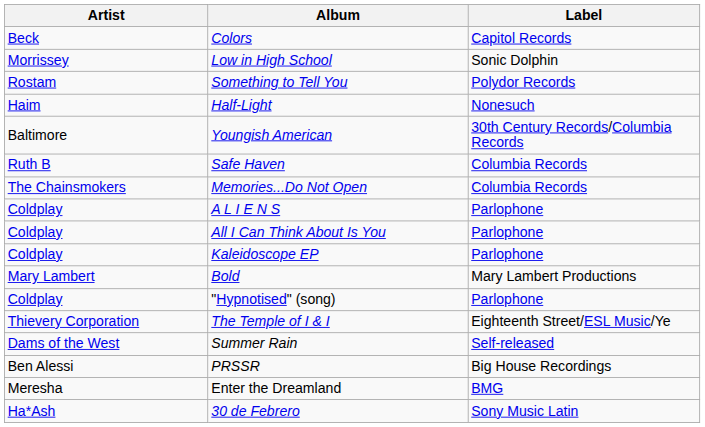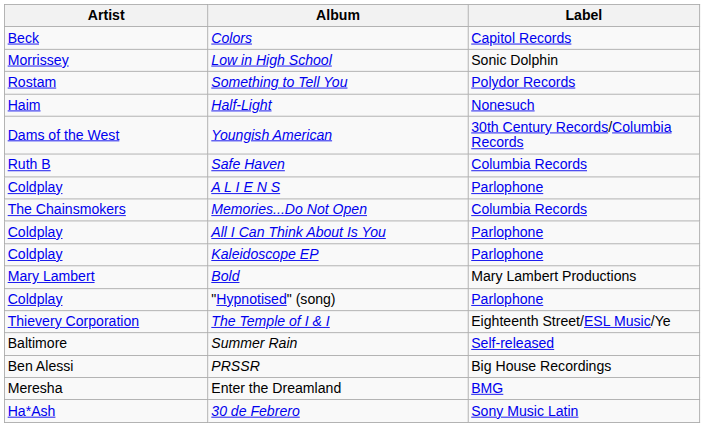 <table class="wikitable">
 <tr>
 <th scope="col" style="width:14em;">Artist</th>
 <th scope="col" style="width:18em;">Album</th>
 <th scope="col" style="width:16em;">Label</th>
 </tr>
 <tr>
 <td><a href='#'>Beck</a></td>
 <td><em><a href='#'>Colors</a></em></td>
 <td><a href='#'>Capitol Records</a></td>
 </tr>
 <tr>
 <td><a href='#'>Morrissey</a></td>
 <td><em><a href='#'>Low in High School</a></em></td>
 <td>Sonic Dolphin</td>
 </tr>
 <tr>
 <td><a href='#'>Rostam</a></td>
 <td><em><a href='#'>Something to Tell You</a></em></td>
 <td><a href='#'>Polydor Records</a></td>
 </tr>
 <tr>
 <td><a href='#'>Haim</a></td>
 <td><em><a href='#'>Half-Light</a></em></td>
 <td><a href='#'>Nonesuch</a></td>
 </tr>
 <tr>
-<td>Baltimore</td>
+<td><a href='#'>Dams of the West</a></td>
 <td><em><a href='#'>Youngish American</a></em></td>
 <td><a href='#'>30th Century Records</a>/<a href='#'>Columbia Records</a></td>
 </tr>
 <tr>
 <td><a href='#'>Ruth B</a></td>
 <td><em><a href='#'>Safe Haven</a></em></td>
 <td><a href='#'>Columbia Records</a></td>
 </tr>
 <tr>
+<td><a href='#'>Coldplay</a></td>
+<td><em><a href='#'>A L I E N S</a></em></td>
+<td><a href='#'>Parlophone</a></td>
+</tr>
+<tr>
 <td><a href='#'>The Chainsmokers</a></td>
 <td><em><a href='#'>Memories...Do Not Open</a></em></td>
 <td><a href='#'>Columbia Records</a></td>
-</tr>
-<tr>
-<td><a href='#'>Coldplay</a></td>
-<td><em><a href='#'>A L I E N S</a></em></td>
-<td><a href='#'>Parlophone</a></td>
 </tr>
 <tr>
 <td><a href='#'>Coldplay</a></td>
 <td><em><a href='#'>All I Can Think About Is You</a></em></td>
 <td><a href='#'>Parlophone</a></td>
 </tr>
 <tr>
 <td><a href='#'>Coldplay</a></td>
 <td><em><a href='#'>Kaleidoscope EP</a></em></td>
 <td><a href='#'>Parlophone</a></td>
 </tr>
 <tr>
 <td><a href='#'>Mary Lambert</a></td>
 <td><em><a href='#'>Bold</a></em></td>
 <td>Mary Lambert Productions</td>
 </tr>
 <tr>
 <td><a href='#'>Coldplay</a></td>
 <td>"<a href='#'>Hypnotised</a>" (song)</td>
 <td><a href='#'>Parlophone</a></td>
 </tr>
 <tr>
 <td><a href='#'>Thievery Corporation</a></td>
 <td><em><a href='#'>The Temple of I & I</a></em></td>
 <td>Eighteenth Street/<a href='#'>ESL Music</a>/Ye</td>
 </tr>
 <tr>
-<td><a href='#'>Dams of the West</a></td>
+<td>Baltimore</td>
 <td><em>Summer Rain</em></td>
 <td><a href='#'>Self-released</a></td>
 </tr>
 <tr>
 <td>Ben Alessi</td>
 <td><em>PRSSR</em></td>
 <td>Big House Recordings</td>
 </tr>
 <tr>
 <td>Meresha</td>
 <td>Enter the Dreamland</td>
 <td><a href='#'>BMG</a></td>
 </tr>
 <tr>
 <td><a href='#'>Ha*Ash</a></td>
 <td><em><a href='#'>30 de Febrero</a></em></td>
 <td><a href='#'>Sony Music Latin</a></td>
 </tr>
 </table>
